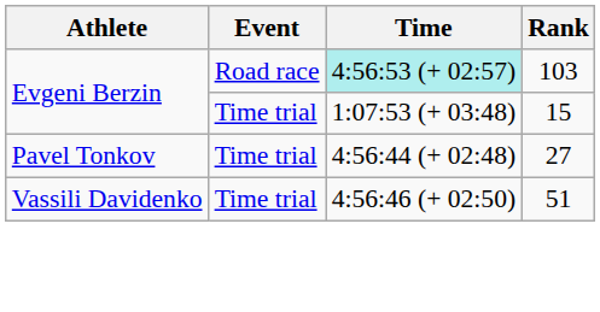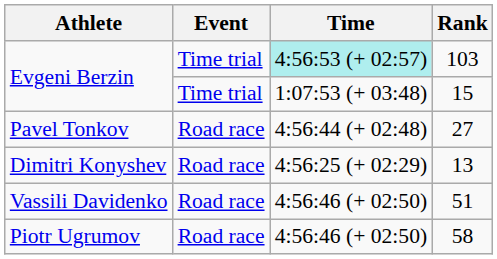 <table class=wikitable style="font-size:90%">
 <tr>
 <th>Athlete</th>
 <th>Event</th>
 <th>Time</th>
 <th>Rank</th>
 </tr>
 <tr>
 <td rowspan=2><a href='#'>Evgeni Berzin</a></td>
-<td><a href='#'>Road race</a></td>
+<td><a href='#'>Time trial</a></td>
 <td align=center style="background: paleturquoise;">4:56:53 (+ 02:57)</td>
 <td align=center>103</td>
 </tr>
 <tr>
 <td><a href='#'>Time trial</a></td>
 <td align=center>1:07:53 (+ 03:48)</td>
 <td align=center>15</td>
 </tr>
 <tr>
 <td><a href='#'>Pavel Tonkov</a></td>
-<td><a href='#'>Time trial</a></td>
+<td><a href='#'>Road race</a></td>
 <td align=center>4:56:44 (+ 02:48)</td>
 <td align=center>27</td>
 </tr>
 <tr>
+<td><a href='#'>Dimitri Konyshev</a></td>
+<td><a href='#'>Road race</a></td>
+<td align=center>4:56:25 (+ 02:29)</td>
+<td align=center>13</td>
+</tr>
+<tr>
 <td><a href='#'>Vassili Davidenko</a></td>
-<td><a href='#'>Time trial</a></td>
+<td><a href='#'>Road race</a></td>
 <td align=center>4:56:46 (+ 02:50)</td>
 <td align=center>51</td>
 </tr>
+<tr>
+<td><a href='#'>Piotr Ugrumov</a></td>
+<td><a href='#'>Road race</a></td>
+<td align=center>4:56:46 (+ 02:50)</td>
+<td align=center>58</td>
+</tr>
 </table>
